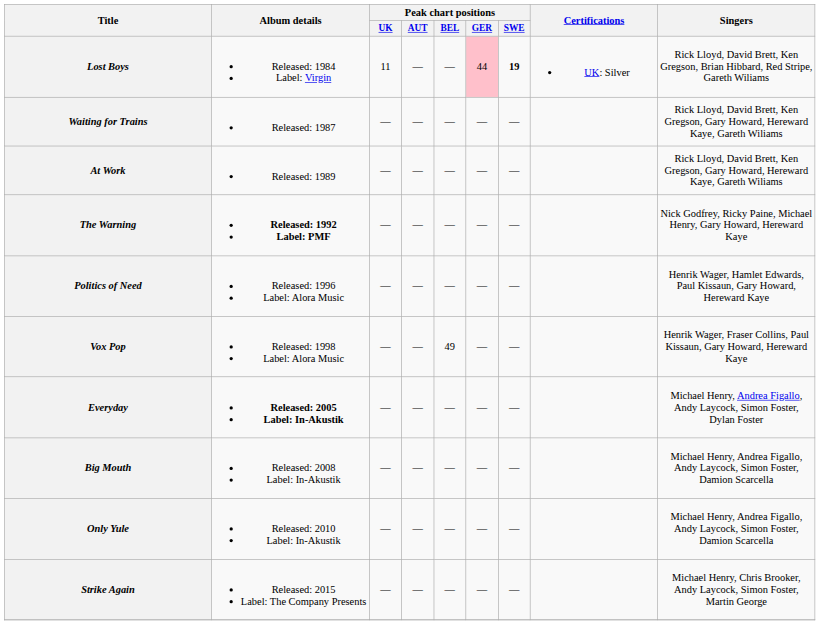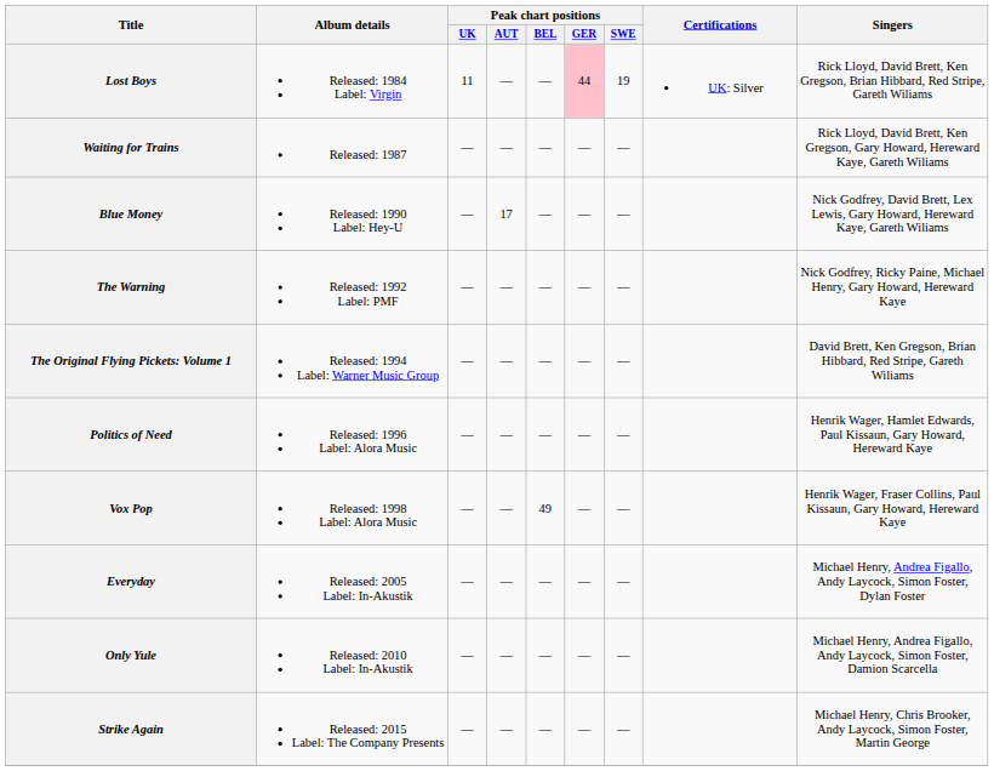 <table class="wikitable plainrowheaders" style="text-align:center;">
 <tr>
 <th scope="col" rowspan="2" style="width:20em;">Title</th>
 <th scope="col" rowspan="2" style="width:15em;">Album details</th>
 <th scope="col" colspan="5">Peak chart positions</th>
 <th rowspan="2" style="width:12em;"><a href='#'>Certifications</a></th>
 <th scope="col" rowspan="2" style="width:15em;">Singers</th>
 </tr>
 <tr>
 <th scope="col" style="width:3em;font-size:90%;"><a href='#'>UK</a><br></th>
 <th scope="col" style="width:3em;font-size:90%;"><a href='#'>AUT</a><br></th>
 <th scope="col" style="width:3em;font-size:90%;"><a href='#'>BEL</a><br></th>
 <th scope="col" style="width:3em;font-size:90%;"><a href='#'>GER</a><br></th>
 <th scope="col" style="width:3em;font-size:90%;"><a href='#'>SWE</a><br></th>
 </tr>
 <tr>
 <th scope="row"><em>Lost Boys</em></th>
 <td><br><ul><li>Released: 1984</li><li>Label: <a href='#'>Virgin</a></li></ul></td>
 <td>11</td>
 <td>—</td>
 <td>—</td>
 <td style="background: pink;">44</td>
-<td><strong>19</strong></td>
+<td>19</td>
 <td><br><ul><li><a href='#'>UK</a>: Silver</li></ul></td>
 <td>Rick Lloyd, David Brett, Ken Gregson, Brian Hibbard, Red Stripe, Gareth Wiliams</td>
 </tr>
 <tr>
 <th scope="row"><em>Waiting for Trains</em></th>
 <td><br><ul><li>Released: 1987</li></ul></td>
 <td>—</td>
 <td>—</td>
 <td>—</td>
 <td>—</td>
 <td>—</td>
 <td></td>
 <td>Rick Lloyd, David Brett, Ken Gregson, Gary Howard, Hereward Kaye, Gareth Wiliams</td>
 </tr>
 <tr>
-<th scope="row"><em>At Work</em></th>
-<td><br><ul><li>Released: 1989</li></ul></td>
+<th scope="row"><em>Blue Money</em></th>
+<td><br><ul><li>Released: 1990</li><li>Label: Hey-U</li></ul></td>
 <td>—</td>
-<td>—</td>
+<td>17</td>
 <td>—</td>
 <td>—</td>
 <td>—</td>
 <td></td>
-<td>Rick Lloyd, David Brett, Ken Gregson, Gary Howard, Hereward Kaye, Gareth Wiliams</td>
+<td>Nick Godfrey, David Brett, Lex Lewis, Gary Howard, Hereward Kaye, Gareth Wiliams</td>
 </tr>
 <tr>
 <th scope="row"><em>The Warning</em></th>
-<td><strong><br><ul><li>Released: 1992</li><li>Label: PMF</li></ul></strong></td>
+<td><br><ul><li>Released: 1992</li><li>Label: PMF</li></ul></td>
 <td>—</td>
 <td>—</td>
 <td>—</td>
 <td>—</td>
 <td>—</td>
 <td></td>
 <td>Nick Godfrey, Ricky Paine, Michael Henry, Gary Howard, Hereward Kaye</td>
+</tr>
+<tr>
+<th scope="row"><em>The Original Flying Pickets: Volume 1</em></th>
+<td><br><ul><li>Released: 1994</li><li>Label: <a href='#'>Warner Music Group</a></li></ul></td>
+<td>—</td>
+<td>—</td>
+<td>—</td>
+<td>—</td>
+<td>—</td>
+<td></td>
+<td>David Brett, Ken Gregson, Brian Hibbard, Red Stripe, Gareth Wiliams</td>
 </tr>
 <tr>
 <th scope="row"><em>Politics of Need</em></th>
 <td><br><ul><li>Released: 1996</li><li>Label: Alora Music</li></ul></td>
 <td>—</td>
 <td>—</td>
 <td>—</td>
 <td>—</td>
 <td>—</td>
 <td></td>
 <td>Henrik Wager, Hamlet Edwards, Paul Kissaun, Gary Howard, Hereward Kaye</td>
 </tr>
 <tr>
 <th scope="row"><em>Vox Pop</em></th>
 <td><br><ul><li>Released: 1998</li><li>Label: Alora Music</li></ul></td>
 <td>—</td>
 <td>—</td>
 <td>49</td>
 <td>—</td>
 <td>—</td>
 <td></td>
 <td>Henrik Wager, Fraser Collins, Paul Kissaun, Gary Howard, Hereward Kaye</td>
 </tr>
 <tr>
 <th scope="row"><em>Everyday</em></th>
-<td><strong><br><ul><li>Released: 2005</li><li>Label: In-Akustik</li></ul></strong></td>
+<td><br><ul><li>Released: 2005</li><li>Label: In-Akustik</li></ul></td>
 <td>—</td>
 <td>—</td>
 <td>—</td>
 <td>—</td>
 <td>—</td>
 <td></td>
 <td>Michael Henry, <a href='#'>Andrea Figallo</a>, Andy Laycock, Simon Foster, Dylan Foster</td>
-</tr>
-<tr>
-<th scope="row"><em>Big Mouth</em></th>
-<td><br><ul><li>Released: 2008</li><li>Label: In-Akustik</li></ul></td>
-<td>—</td>
-<td>—</td>
-<td>—</td>
-<td>—</td>
-<td>—</td>
-<td></td>
-<td>Michael Henry, Andrea Figallo, Andy Laycock, Simon Foster, Damion Scarcella</td>
 </tr>
 <tr>
 <th scope="row"><em>Only Yule</em></th>
 <td><br><ul><li>Released: 2010</li><li>Label: In-Akustik</li></ul></td>
 <td>—</td>
 <td>—</td>
 <td>—</td>
 <td>—</td>
 <td>—</td>
 <td></td>
 <td>Michael Henry, Andrea Figallo, Andy Laycock, Simon Foster, Damion Scarcella</td>
 </tr>
 <tr>
 <th scope="row"><em>Strike Again</em></th>
 <td><br><ul><li>Released: 2015</li><li>Label: The Company Presents</li></ul></td>
 <td>—</td>
 <td>—</td>
 <td>—</td>
 <td>—</td>
 <td>—</td>
 <td></td>
 <td>Michael Henry, Chris Brooker, Andy Laycock, Simon Foster, Martin George</td>
 </tr>
 <tr>
 </tr>
 </table>
